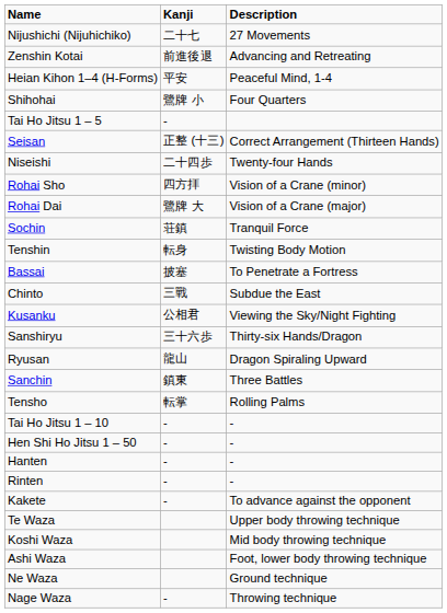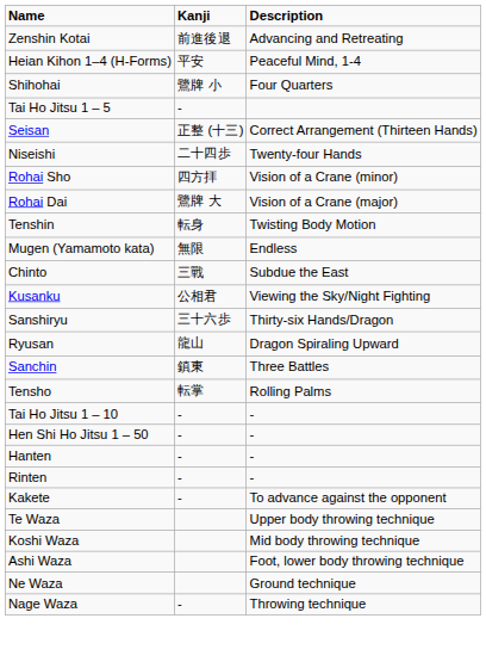 <table class="wikitable sortable mw-collapsible">
 <tr>
 <td><strong>Name</strong></td>
 <td><strong>Kanji</strong></td>
 <td><strong>Description</strong></td>
-</tr>
-<tr>
-<td>Nijushichi (Nijuhichiko)</td>
-<td>二十七</td>
-<td>27 Movements</td>
 </tr>
 <tr>
 <td>Zenshin Kotai</td>
 <td>前進後退</td>
 <td>Advancing and Retreating</td>
 </tr>
 <tr>
 <td>Heian Kihon 1–4 (H-Forms)</td>
 <td>平安</td>
 <td>Peaceful Mind, 1-4</td>
 </tr>
 <tr>
 <td>Shihohai</td>
 <td>鷺牌 小</td>
 <td>Four Quarters</td>
 </tr>
 <tr>
 <td>Tai Ho Jitsu 1 – 5</td>
 <td>-</td>
 </tr>
 <tr>
 <td><a href='#'>Seisan</a></td>
 <td>正整 (十三)</td>
 <td>Correct Arrangement (Thirteen Hands)</td>
 </tr>
 <tr>
 <td>Niseishi</td>
 <td>二十四歩</td>
 <td>Twenty-four Hands</td>
 </tr>
 <tr>
 <td><a href='#'>Rohai</a> Sho</td>
 <td>四方拝</td>
 <td>Vision of a Crane (minor)</td>
 </tr>
 <tr>
 <td><a href='#'>Rohai</a> Dai</td>
 <td>鷺牌 大</td>
 <td>Vision of a Crane (major)</td>
 </tr>
 <tr>
-<td><a href='#'>Sochin</a></td>
-<td>荘鎮</td>
-<td>Tranquil Force</td>
-</tr>
-<tr>
 <td>Tenshin</td>
 <td>転身</td>
 <td>Twisting Body Motion</td>
 </tr>
 <tr>
-<td><a href='#'>Bassai</a></td>
-<td>披塞</td>
-<td>To Penetrate a Fortress</td>
+<td>Mugen (Yamamoto kata)</td>
+<td>無限</td>
+<td>Endless</td>
 </tr>
 <tr>
 <td>Chinto</td>
 <td>三戰</td>
 <td>Subdue the East</td>
 </tr>
 <tr>
 <td><a href='#'>Kusanku</a></td>
 <td>公相君</td>
 <td>Viewing the Sky/Night Fighting</td>
 </tr>
 <tr>
 <td>Sanshiryu</td>
 <td>三十六歩</td>
 <td>Thirty-six Hands/Dragon</td>
 </tr>
 <tr>
 <td>Ryusan</td>
 <td>龍山</td>
 <td>Dragon Spiraling Upward</td>
 </tr>
 <tr>
 <td><a href='#'>Sanchin</a></td>
 <td>鎮東</td>
 <td>Three Battles</td>
 </tr>
 <tr>
 <td>Tensho</td>
 <td>転掌</td>
 <td>Rolling Palms</td>
 </tr>
 <tr>
 <td>Tai Ho Jitsu 1 – 10</td>
 <td>-</td>
 <td>-</td>
 </tr>
 <tr>
 <td>Hen Shi Ho Jitsu 1 – 50</td>
 <td>-</td>
 <td>-</td>
 </tr>
 <tr>
 <td>Hanten</td>
 <td>-</td>
 <td>-</td>
 </tr>
 <tr>
 <td>Rinten</td>
 <td>-</td>
 <td>-</td>
 </tr>
 <tr>
 <td>Kakete</td>
 <td>-</td>
 <td>To advance against the opponent</td>
 </tr>
 <tr>
 <td>Te Waza</td>
 <td></td>
 <td>Upper body throwing technique</td>
 </tr>
 <tr>
 <td>Koshi Waza</td>
 <td></td>
 <td>Mid body throwing technique</td>
 </tr>
 <tr>
 <td>Ashi Waza</td>
 <td></td>
 <td>Foot, lower body throwing technique</td>
 </tr>
 <tr>
 <td>Ne Waza</td>
 <td></td>
 <td>Ground technique</td>
 </tr>
 <tr>
 <td>Nage Waza</td>
 <td>-</td>
 <td>Throwing technique</td>
 </tr>
 </table>
